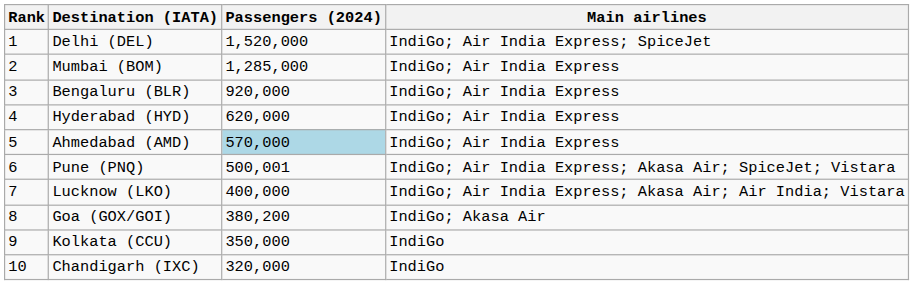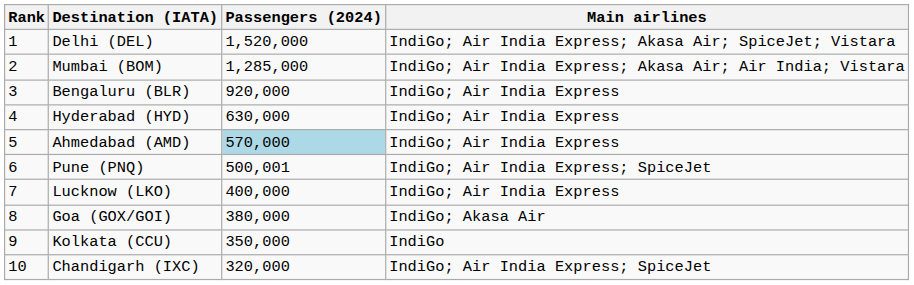 <table class="wikitable sortable">
 <tr>
 <th>Rank</th>
 <th>Destination (IATA)</th>
 <th>Passengers (2024)</th>
 <th>Main airlines</th>
 </tr>
 <tr>
 <td>1</td>
 <td>Delhi (DEL)</td>
 <td>1,520,000</td>
-<td>IndiGo; Air India Express; SpiceJet</td>
+<td>IndiGo; Air India Express; Akasa Air; SpiceJet; Vistara</td>
 </tr>
 <tr>
 <td>2</td>
 <td>Mumbai (BOM)</td>
 <td>1,285,000</td>
-<td>IndiGo; Air India Express</td>
+<td>IndiGo; Air India Express; Akasa Air; Air India; Vistara</td>
 </tr>
 <tr>
 <td>3</td>
 <td>Bengaluru (BLR)</td>
 <td>920,000</td>
 <td>IndiGo; Air India Express</td>
 </tr>
 <tr>
 <td>4</td>
 <td>Hyderabad (HYD)</td>
-<td>620,000</td>
+<td>630,000</td>
 <td>IndiGo; Air India Express</td>
 </tr>
 <tr>
 <td>5</td>
 <td>Ahmedabad (AMD)</td>
 <td style="background: lightblue;">570,000</td>
 <td>IndiGo; Air India Express</td>
 </tr>
 <tr>
 <td>6</td>
 <td>Pune (PNQ)</td>
 <td>500,001</td>
-<td>IndiGo; Air India Express; Akasa Air; SpiceJet; Vistara</td>
+<td>IndiGo; Air India Express; SpiceJet</td>
 </tr>
 <tr>
 <td>7</td>
 <td>Lucknow (LKO)</td>
 <td>400,000</td>
-<td>IndiGo; Air India Express; Akasa Air; Air India; Vistara</td>
+<td>IndiGo; Air India Express</td>
 </tr>
 <tr>
 <td>8</td>
 <td>Goa (GOX/GOI)</td>
-<td>380,200</td>
+<td>380,000</td>
 <td>IndiGo; Akasa Air</td>
 </tr>
 <tr>
 <td>9</td>
 <td>Kolkata (CCU)</td>
 <td>350,000</td>
 <td>IndiGo</td>
 </tr>
 <tr>
 <td>10</td>
 <td>Chandigarh (IXC)</td>
 <td>320,000</td>
-<td>IndiGo</td>
+<td>IndiGo; Air India Express; SpiceJet</td>
 </tr>
 </table>
